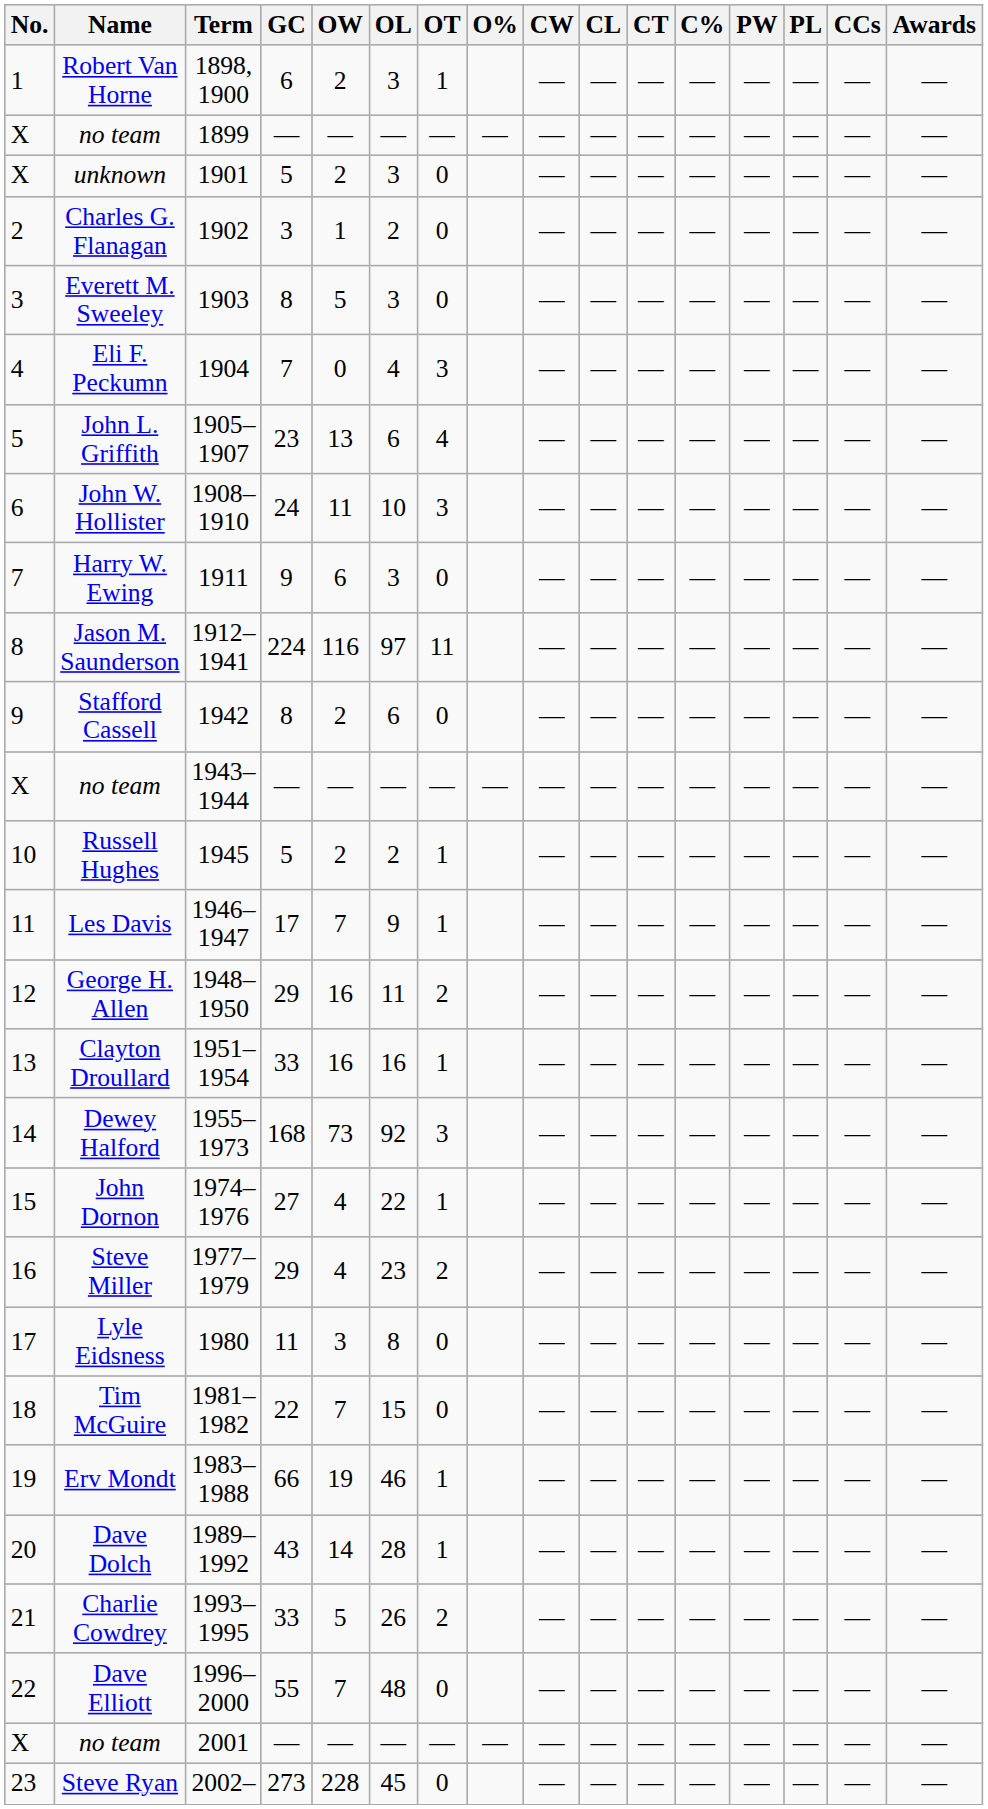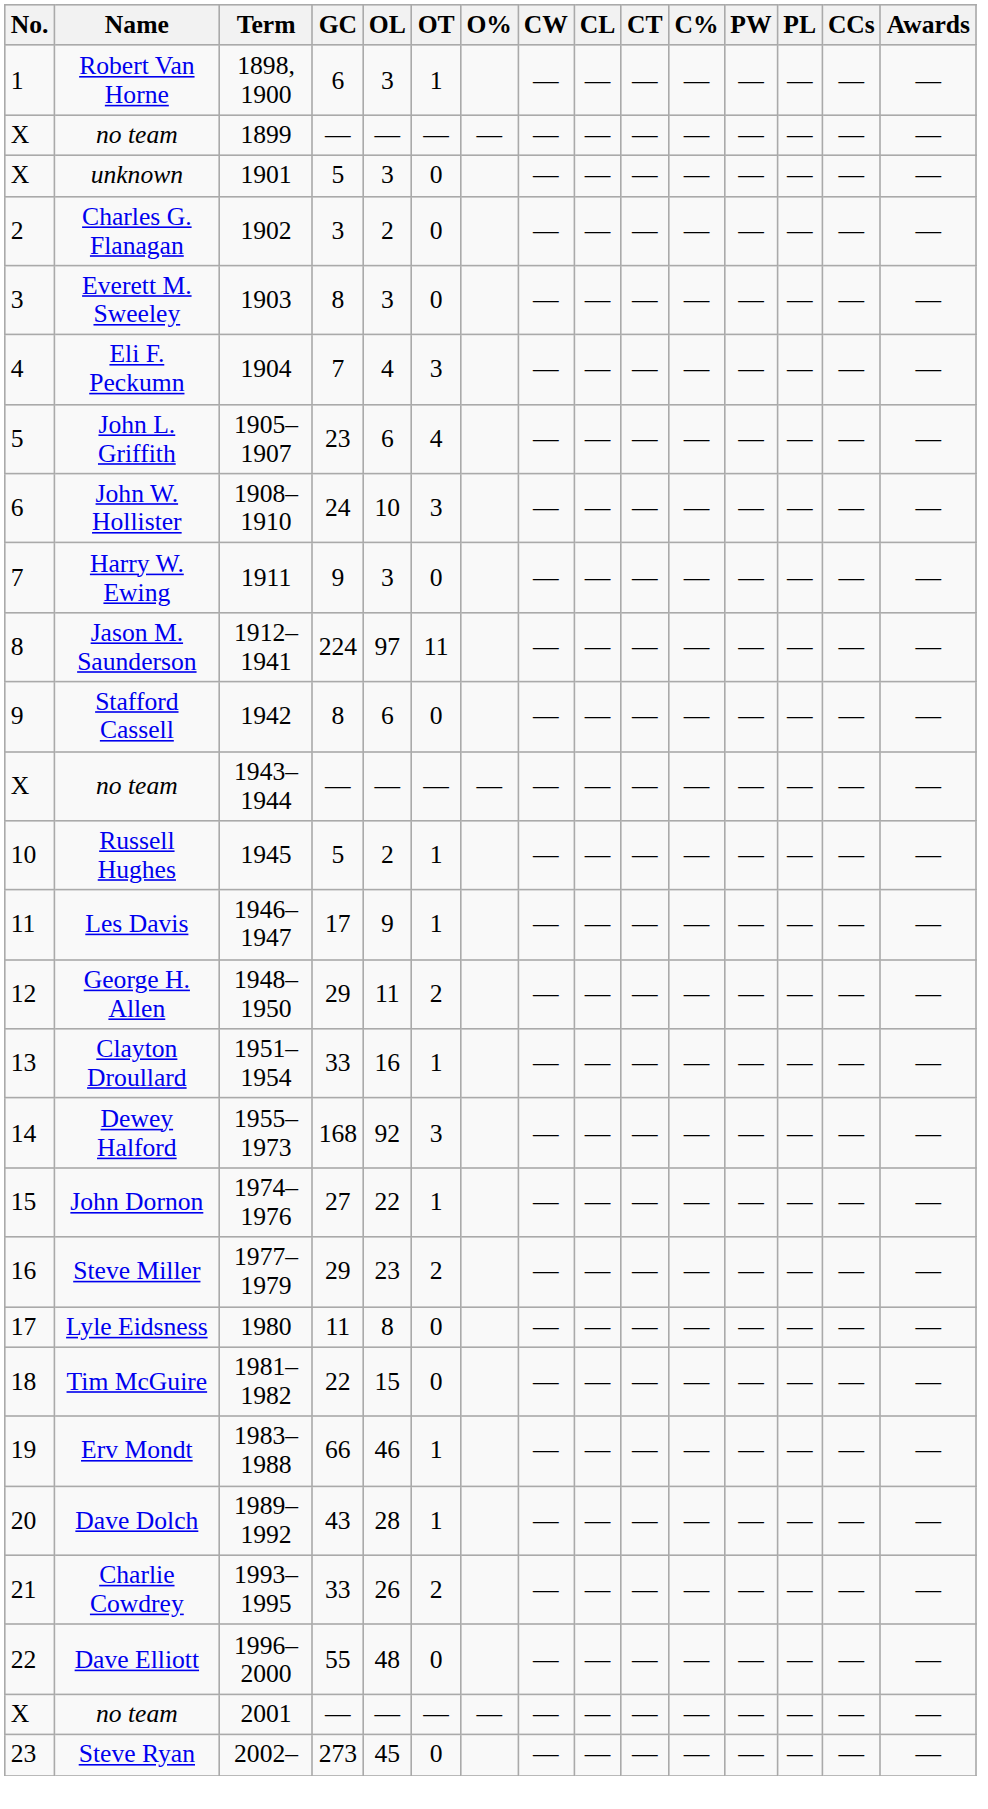 <table class="wikitable sortable">
 <tr>
 <th>No.</th>
 <th>Name</th>
 <th>Term</th>
 <th>GC</th>
-<th>OW</th>
 <th>OL</th>
 <th>OT</th>
 <th>O%</th>
 <th>CW</th>
 <th>CL</th>
 <th>CT</th>
 <th>C%</th>
 <th>PW</th>
 <th>PL</th>
 <th>CCs</th>
 <th class="unsortable">Awards</th>
 </tr>
 <tr>
 <td>1</td>
 <td align="center"><a href='#'>Robert Van Horne</a></td>
 <td align="center">1898, 1900</td>
 <td align="center">6</td>
-<td align="center">2</td>
 <td align="center">3</td>
 <td align="center">1</td>
 <td align="center"></td>
 <td align="center">—</td>
 <td align="center">—</td>
 <td align="center">—</td>
 <td align="center">—</td>
 <td align="center">—</td>
 <td align="center">—</td>
 <td align="center">—</td>
 <td align="center">—</td>
 </tr>
 <tr>
 <td>X</td>
 <td align="center"><em>no team</em></td>
 <td align="center">1899</td>
 <td align="center">—</td>
 <td align="center">—</td>
 <td align="center">—</td>
 <td align="center">—</td>
 <td align="center">—</td>
 <td align="center">—</td>
 <td align="center">—</td>
 <td align="center">—</td>
 <td align="center">—</td>
 <td align="center">—</td>
 <td align="center">—</td>
 <td align="center">—</td>
-<td align="center">—</td>
 </tr>
 <tr>
 <td>X</td>
 <td align="center"><em>unknown</em></td>
 <td align="center">1901</td>
 <td align="center">5</td>
-<td align="center">2</td>
 <td align="center">3</td>
 <td align="center">0</td>
 <td align="center"></td>
 <td align="center">—</td>
 <td align="center">—</td>
 <td align="center">—</td>
 <td align="center">—</td>
 <td align="center">—</td>
 <td align="center">—</td>
 <td align="center">—</td>
 <td align="center">—</td>
 </tr>
 <tr>
 <td>2</td>
 <td align="center"><a href='#'>Charles G. Flanagan</a></td>
 <td align="center">1902</td>
 <td align="center">3</td>
-<td align="center">1</td>
 <td align="center">2</td>
 <td align="center">0</td>
 <td align="center"></td>
 <td align="center">—</td>
 <td align="center">—</td>
 <td align="center">—</td>
 <td align="center">—</td>
 <td align="center">—</td>
 <td align="center">—</td>
 <td align="center">—</td>
 <td align="center">—</td>
 </tr>
 <tr>
 <td>3</td>
 <td align="center"><a href='#'>Everett M. Sweeley</a></td>
 <td align="center">1903</td>
 <td align="center">8</td>
-<td align="center">5</td>
 <td align="center">3</td>
 <td align="center">0</td>
 <td align="center"></td>
 <td align="center">—</td>
 <td align="center">—</td>
 <td align="center">—</td>
 <td align="center">—</td>
 <td align="center">—</td>
 <td align="center">—</td>
 <td align="center">—</td>
 <td align="center">—</td>
 </tr>
 <tr>
 <td>4</td>
 <td align="center"><a href='#'>Eli F. Peckumn</a></td>
 <td align="center">1904</td>
 <td align="center">7</td>
-<td align="center">0</td>
 <td align="center">4</td>
 <td align="center">3</td>
 <td align="center"></td>
 <td align="center">—</td>
 <td align="center">—</td>
 <td align="center">—</td>
 <td align="center">—</td>
 <td align="center">—</td>
 <td align="center">—</td>
 <td align="center">—</td>
 <td align="center">—</td>
 </tr>
 <tr>
 <td>5</td>
 <td align="center"><a href='#'>John L. Griffith</a></td>
 <td align="center">1905–1907</td>
 <td align="center">23</td>
-<td align="center">13</td>
 <td align="center">6</td>
 <td align="center">4</td>
 <td align="center"></td>
 <td align="center">—</td>
 <td align="center">—</td>
 <td align="center">—</td>
 <td align="center">—</td>
 <td align="center">—</td>
 <td align="center">—</td>
 <td align="center">—</td>
 <td align="center">—</td>
 </tr>
 <tr>
 <td>6</td>
 <td align="center"><a href='#'>John W. Hollister</a></td>
 <td align="center">1908–1910</td>
 <td align="center">24</td>
-<td align="center">11</td>
 <td align="center">10</td>
 <td align="center">3</td>
 <td align="center"></td>
 <td align="center">—</td>
 <td align="center">—</td>
 <td align="center">—</td>
 <td align="center">—</td>
 <td align="center">—</td>
 <td align="center">—</td>
 <td align="center">—</td>
 <td align="center">—</td>
 </tr>
 <tr>
 <td>7</td>
 <td align="center"><a href='#'>Harry W. Ewing</a></td>
 <td align="center">1911</td>
 <td align="center">9</td>
-<td align="center">6</td>
 <td align="center">3</td>
 <td align="center">0</td>
 <td align="center"></td>
 <td align="center">—</td>
 <td align="center">—</td>
 <td align="center">—</td>
 <td align="center">—</td>
 <td align="center">—</td>
 <td align="center">—</td>
 <td align="center">—</td>
 <td align="center">—</td>
 </tr>
 <tr>
 <td>8</td>
 <td align="center"><a href='#'>Jason M. Saunderson</a></td>
 <td align="center">1912–1941</td>
 <td align="center">224</td>
-<td align="center">116</td>
 <td align="center">97</td>
 <td align="center">11</td>
 <td align="center"></td>
 <td align="center">—</td>
 <td align="center">—</td>
 <td align="center">—</td>
 <td align="center">—</td>
 <td align="center">—</td>
 <td align="center">—</td>
 <td align="center">—</td>
 <td align="center">—</td>
 </tr>
 <tr>
 <td>9</td>
 <td align="center"><a href='#'>Stafford Cassell</a></td>
 <td align="center">1942</td>
 <td align="center">8</td>
-<td align="center">2</td>
 <td align="center">6</td>
 <td align="center">0</td>
 <td align="center"></td>
 <td align="center">—</td>
 <td align="center">—</td>
 <td align="center">—</td>
 <td align="center">—</td>
 <td align="center">—</td>
 <td align="center">—</td>
 <td align="center">—</td>
 <td align="center">—</td>
 </tr>
 <tr>
 <td>X</td>
 <td Align="center"><em>no team</em></td>
 <td align="center">1943–1944</td>
 <td align="center">—</td>
 <td align="center">—</td>
 <td align="center">—</td>
 <td align="center">—</td>
 <td align="center">—</td>
 <td align="center">—</td>
 <td align="center">—</td>
 <td align="center">—</td>
 <td align="center">—</td>
 <td align="center">—</td>
 <td align="center">—</td>
 <td align="center">—</td>
-<td align="center">—</td>
 </tr>
 <tr>
 <td>10</td>
 <td align="center"><a href='#'>Russell Hughes</a></td>
 <td align="center">1945</td>
 <td align="center">5</td>
-<td align="center">2</td>
 <td align="center">2</td>
 <td align="center">1</td>
 <td align="center"></td>
 <td align="center">—</td>
 <td align="center">—</td>
 <td align="center">—</td>
 <td align="center">—</td>
 <td align="center">—</td>
 <td align="center">—</td>
 <td align="center">—</td>
 <td align="center">—</td>
 </tr>
 <tr>
 <td>11</td>
 <td align="center"><a href='#'>Les Davis</a></td>
 <td align="center">1946–1947</td>
 <td align="center">17</td>
-<td align="center">7</td>
 <td align="center">9</td>
 <td align="center">1</td>
 <td align="center"></td>
 <td align="center">—</td>
 <td align="center">—</td>
 <td align="center">—</td>
 <td align="center">—</td>
 <td align="center">—</td>
 <td align="center">—</td>
 <td align="center">—</td>
 <td align="center">—</td>
 </tr>
 <tr>
 <td>12</td>
 <td align="center"><a href='#'>George H. Allen</a></td>
 <td align="center">1948–1950</td>
 <td align="center">29</td>
-<td align="center">16</td>
 <td align="center">11</td>
 <td align="center">2</td>
 <td align="center"></td>
 <td align="center">—</td>
 <td align="center">—</td>
 <td align="center">—</td>
 <td align="center">—</td>
 <td align="center">—</td>
 <td align="center">—</td>
 <td align="center">—</td>
 <td align="center">—</td>
 </tr>
 <tr>
 <td>13</td>
 <td align="center"><a href='#'>Clayton Droullard</a></td>
 <td align="center">1951–1954</td>
 <td align="center">33</td>
 <td align="center">16</td>
-<td align="center">16</td>
 <td align="center">1</td>
 <td align="center"></td>
 <td align="center">—</td>
 <td align="center">—</td>
 <td align="center">—</td>
 <td align="center">—</td>
 <td align="center">—</td>
 <td align="center">—</td>
 <td align="center">—</td>
 <td align="center">—</td>
 </tr>
 <tr>
 <td>14</td>
 <td align="center"><a href='#'>Dewey Halford</a></td>
 <td align="center">1955–1973</td>
 <td align="center">168</td>
-<td align="center">73</td>
 <td align="center">92</td>
 <td align="center">3</td>
 <td align="center"></td>
 <td align="center">—</td>
 <td align="center">—</td>
 <td align="center">—</td>
 <td align="center">—</td>
 <td align="center">—</td>
 <td align="center">—</td>
 <td align="center">—</td>
 <td align="center">—</td>
 </tr>
 <tr>
 <td>15</td>
 <td align="center"><a href='#'>John Dornon</a></td>
 <td align="center">1974–1976</td>
 <td align="center">27</td>
-<td align="center">4</td>
 <td align="center">22</td>
 <td align="center">1</td>
 <td align="center"></td>
 <td align="center">—</td>
 <td align="center">—</td>
 <td align="center">—</td>
 <td align="center">—</td>
 <td align="center">—</td>
 <td align="center">—</td>
 <td align="center">—</td>
 <td align="center">—</td>
 </tr>
 <tr>
 <td>16</td>
 <td align="center"><a href='#'>Steve Miller</a></td>
 <td align="center">1977–1979</td>
 <td align="center">29</td>
-<td align="center">4</td>
 <td align="center">23</td>
 <td align="center">2</td>
 <td align="center"></td>
 <td align="center">—</td>
 <td align="center">—</td>
 <td align="center">—</td>
 <td align="center">—</td>
 <td align="center">—</td>
 <td align="center">—</td>
 <td align="center">—</td>
 <td align="center">—</td>
 </tr>
 <tr>
 <td>17</td>
 <td align="center"><a href='#'>Lyle Eidsness</a></td>
 <td align="center">1980</td>
 <td align="center">11</td>
-<td align="center">3</td>
 <td align="center">8</td>
 <td align="center">0</td>
 <td align="center"></td>
 <td align="center">—</td>
 <td align="center">—</td>
 <td align="center">—</td>
 <td align="center">—</td>
 <td align="center">—</td>
 <td align="center">—</td>
 <td align="center">—</td>
 <td align="center">—</td>
 </tr>
 <tr>
 <td>18</td>
 <td align="center"><a href='#'>Tim McGuire</a></td>
 <td align="center">1981–1982</td>
 <td align="center">22</td>
-<td align="center">7</td>
 <td align="center">15</td>
 <td align="center">0</td>
 <td align="center"></td>
 <td align="center">—</td>
 <td align="center">—</td>
 <td align="center">—</td>
 <td align="center">—</td>
 <td align="center">—</td>
 <td align="center">—</td>
 <td align="center">—</td>
 <td align="center">—</td>
 </tr>
 <tr>
 <td>19</td>
 <td align="center"><a href='#'>Erv Mondt</a></td>
 <td align="center">1983–1988</td>
 <td align="center">66</td>
-<td align="center">19</td>
 <td align="center">46</td>
 <td align="center">1</td>
 <td align="center"></td>
 <td align="center">—</td>
 <td align="center">—</td>
 <td align="center">—</td>
 <td align="center">—</td>
 <td align="center">—</td>
 <td align="center">—</td>
 <td align="center">—</td>
 <td align="center">—</td>
 </tr>
 <tr>
 <td>20</td>
 <td align="center"><a href='#'>Dave Dolch</a></td>
 <td align="center">1989–1992</td>
 <td align="center">43</td>
-<td align="center">14</td>
 <td align="center">28</td>
 <td align="center">1</td>
 <td align="center"></td>
 <td align="center">—</td>
 <td align="center">—</td>
 <td align="center">—</td>
 <td align="center">—</td>
 <td align="center">—</td>
 <td align="center">—</td>
 <td align="center">—</td>
 <td align="center">—</td>
 </tr>
 <tr>
 <td>21</td>
 <td align="center"><a href='#'>Charlie Cowdrey</a></td>
 <td align="center">1993–1995</td>
 <td align="center">33</td>
-<td align="center">5</td>
 <td align="center">26</td>
 <td align="center">2</td>
 <td align="center"></td>
 <td align="center">—</td>
 <td align="center">—</td>
 <td align="center">—</td>
 <td align="center">—</td>
 <td align="center">—</td>
 <td align="center">—</td>
 <td align="center">—</td>
 <td align="center">—</td>
 </tr>
 <tr>
 <td>22</td>
 <td align="center"><a href='#'>Dave Elliott</a></td>
 <td align="center">1996–2000</td>
 <td align="center">55</td>
-<td align="center">7</td>
 <td align="center">48</td>
 <td align="center">0</td>
 <td align="center"></td>
 <td align="center">—</td>
 <td align="center">—</td>
 <td align="center">—</td>
 <td align="center">—</td>
 <td align="center">—</td>
 <td align="center">—</td>
 <td align="center">—</td>
 <td align="center">—</td>
 </tr>
 <tr>
 <td>X</td>
 <td Align="center"><em>no team</em></td>
 <td align="center">2001</td>
 <td align="center">—</td>
 <td align="center">—</td>
 <td align="center">—</td>
 <td align="center">—</td>
 <td align="center">—</td>
 <td align="center">—</td>
 <td align="center">—</td>
 <td align="center">—</td>
 <td align="center">—</td>
 <td align="center">—</td>
 <td align="center">—</td>
 <td align="center">—</td>
-<td align="center">—</td>
 </tr>
 <tr>
 <td>23</td>
 <td align="center"><a href='#'>Steve Ryan</a></td>
 <td align="center">2002–</td>
 <td align="center">273</td>
-<td align="center">228</td>
 <td align="center">45</td>
 <td align="center">0</td>
 <td align="center"></td>
 <td align="center">—</td>
 <td align="center">—</td>
 <td align="center">—</td>
 <td align="center">—</td>
 <td align="center">—</td>
 <td align="center">—</td>
 <td align="center">—</td>
 <td align="center">—</td>
 </tr>
 </table>
